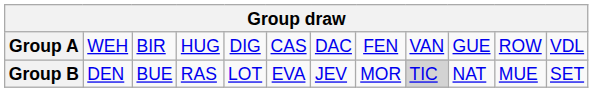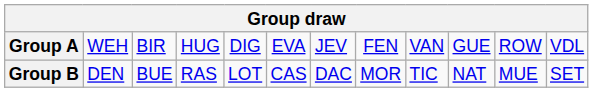 <table class="wikitable" style="text-align:center; font-size:85%">
 <tr>
 <th colspan="12">Group draw</th>
 </tr>
 <tr>
 <th>Group A</th>
 <td> <a href='#'>WEH</a></td>
 <td align="left"> <a href='#'>BIR</a></td>
 <td> <a href='#'>HUG</a></td>
 <td> <a href='#'>DIG</a></td>
-<td align="left"> <a href='#'>CAS</a></td>
-<td> <a href='#'>DAC</a></td>
+<td> <a href='#'>EVA</a></td>
+<td align="left"> <a href='#'>JEV</a></td>
 <td> <a href='#'>FEN</a></td>
 <td> <a href='#'>VAN</a></td>
 <td> <a href='#'>GUE</a></td>
 <td> <a href='#'>ROW</a></td>
 <td align="left"> <a href='#'>VDL</a></td>
 </tr>
 <tr>
 <th>Group B</th>
 <td align="left"> <a href='#'>DEN</a></td>
 <td> <a href='#'>BUE</a></td>
 <td align="left"> <a href='#'>RAS</a></td>
 <td align="left"> <a href='#'>LOT</a></td>
-<td> <a href='#'>EVA</a></td>
-<td align="left"> <a href='#'>JEV</a></td>
+<td align="left"> <a href='#'>CAS</a></td>
+<td> <a href='#'>DAC</a></td>
 <td align="left"> <a href='#'>MOR</a></td>
-<td align="left" style="background: lightgrey;"> <a href='#'>TIC</a></td>
+<td align="left"> <a href='#'>TIC</a></td>
 <td align="left"> <a href='#'>NAT</a></td>
 <td align="left"> <a href='#'>MUE</a></td>
 <td> <a href='#'>SET</a></td>
 </tr>
 </table>
